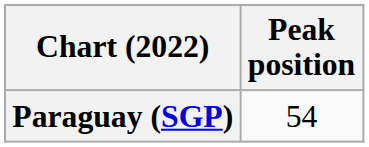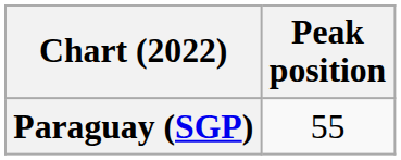 <table class="wikitable sortable plainrowheaders" style="text-align:center">
 <tr>
 <th scope="col">Chart (2022)</th>
 <th scope="col">Peak<br>position</th>
 </tr>
 <tr>
 <th scope="row">Paraguay (<a href='#'>SGP</a>)</th>
-<td>54</td>
+<td>55</td>
 </tr>
 </table>
